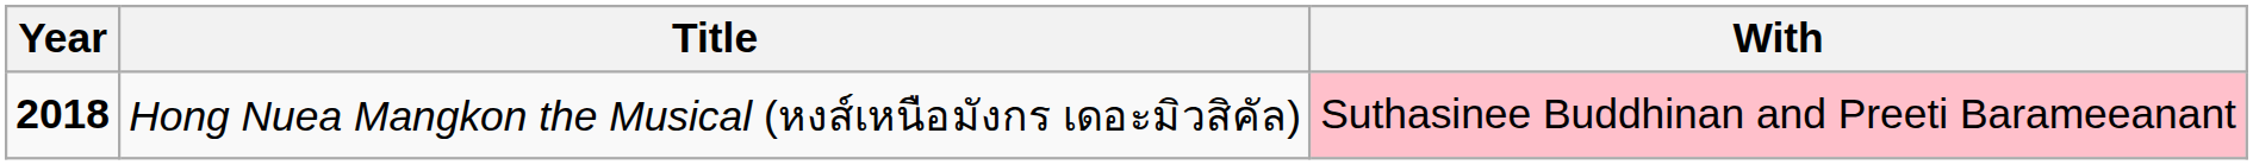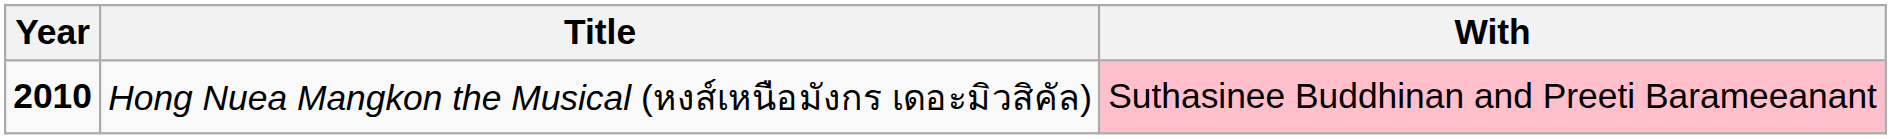 <table class="wikitable">
 <tr>
 <th>Year</th>
 <th>Title</th>
 <th>With</th>
 </tr>
 <tr>
-<td><strong>2018</strong></td>
+<td><strong>2010</strong></td>
 <td><em>Hong Nuea Mangkon the Musical</em> (หงส์เหนือมังกร เดอะมิวสิคัล)</td>
 <td style="background: pink;">Suthasinee Buddhinan and Preeti Barameeanant</td>
 </tr>
 </table>
